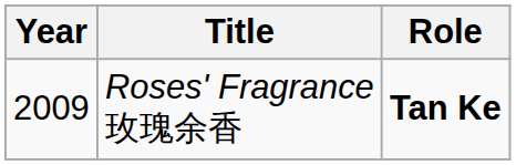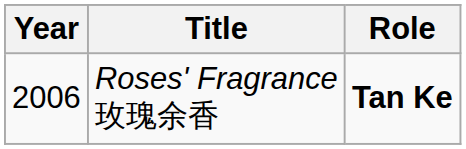 <table class="wikitable sortable">
 <tr>
 <th>Year</th>
 <th>Title</th>
 <th>Role</th>
 </tr>
 <tr>
-<td>2009</td>
+<td>2006</td>
 <td><em>Roses' Fragrance</em><br>玫瑰余香</td>
 <td><strong>Tan Ke</strong></td>
 </tr>
 </table>
